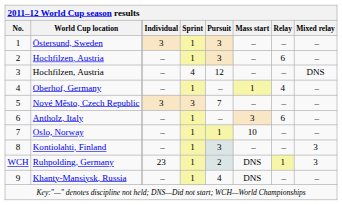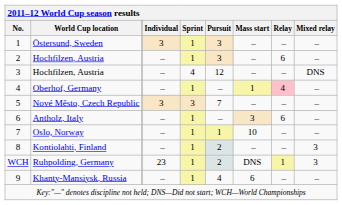 <table class="wikitable collapsible collapsed" style="font-size:90%; text-align:center; float:right; margin:1em 0 1em 1em;">
 <tr>
 <th colspan="9" style="white-space:nowrap; text-align:left;"><a href='#'>2011–12 World Cup season</a> results  </th>
 </tr>
 <tr>
 <th><small>No.</small></th>
 <th><small>World Cup location</small></th>
 <td rowspan="11" style="border-bottom-width:2x; padding:0;"></td>
 <th><small>Individual</small></th>
 <th><small>Sprint</small></th>
 <th><small>Pursuit</small></th>
 <th><small>Mass start</small></th>
 <th><small>Relay</small></th>
 <th><small>Mixed relay</small></th>
 </tr>
 <tr>
 <td>1</td>
 <td style="text-align:left;"><a href='#'>Östersund, Sweden</a></td>
 <td style="background:#f8e6c4;">3</td>
 <td style="background:#f7f6a8;">1</td>
 <td style="background:#f8e6c4;">3</td>
 <td> –</td>
 <td> –</td>
 <td> –</td>
 </tr>
 <tr>
 <td>2</td>
 <td style="text-align:left;"><a href='#'>Hochfilzen, Austria</a></td>
 <td> –</td>
 <td style="background:#f7f6a8;">1</td>
 <td style="background:#f8e6c4;">3</td>
 <td> –</td>
 <td>6</td>
 <td> –</td>
 </tr>
 <tr>
 <td>3</td>
 <td style="text-align:left;">Hochfilzen, Austria</td>
 <td> –</td>
 <td>4</td>
 <td>12</td>
 <td> –</td>
 <td> –</td>
 <td>DNS</td>
 </tr>
 <tr>
 <td>4</td>
 <td style="text-align:left;"><a href='#'>Oberhof, Germany</a></td>
 <td> –</td>
 <td style="background:#f7f6a8;">1</td>
 <td> –</td>
 <td style="background:#f7f6a8;">1</td>
-<td>4</td>
+<td style="background: pink;">4</td>
 <td> –</td>
 </tr>
 <tr>
 <td>5</td>
 <td style="text-align:left;"><a href='#'>Nové Město, Czech Republic</a></td>
 <td style="background:#f8e6c4;">3</td>
 <td style="background:#f8e6c4;">3</td>
 <td>7</td>
 <td> –</td>
 <td> –</td>
 <td> –</td>
 </tr>
 <tr>
 <td>6</td>
 <td style="text-align:left;"><a href='#'>Antholz, Italy</a></td>
 <td> –</td>
 <td style="background:#f7f6a8;">1</td>
 <td> –</td>
 <td style="background:#f8e6c4;">3</td>
 <td>6</td>
 <td> –</td>
 </tr>
 <tr>
 <td>7</td>
 <td style="text-align:left;"><a href='#'>Oslo, Norway</a></td>
 <td> –</td>
 <td style="background:#f7f6a8;">1</td>
 <td style="background:#f7f6a8;">1</td>
 <td>10</td>
 <td> –</td>
 <td> –</td>
 </tr>
 <tr>
 <td>8</td>
 <td style="text-align:left;"><a href='#'>Kontiolahti, Finland</a></td>
 <td> –</td>
 <td style="background:#f7f6a8;">1</td>
-<td style="background:#dce5e5;">3</td>
+<td style="background:#dce5e5;">2</td>
 <td> –</td>
 <td> –</td>
 <td>3</td>
 </tr>
 <tr>
 <td><a href='#'>WCH</a></td>
 <td style="text-align:left;"><a href='#'>Ruhpolding, Germany</a></td>
 <td>23</td>
 <td style="background:#f7f6a8;">1</td>
 <td style="background:#dce5e5;">2</td>
 <td>DNS</td>
 <td style="background:#f7f6a8;">1</td>
 <td>3</td>
 </tr>
 <tr>
 <td>9</td>
 <td style="text-align:left;"><a href='#'>Khanty-Mansiysk, Russia</a></td>
 <td> –</td>
 <td style="background:#f7f6a8;">1</td>
 <td>4</td>
-<td>DNS</td>
+<td>6</td>
 <td> –</td>
 <td> –</td>
 </tr>
 <tr>
 <td style="text-align:center;" colspan="9"><small><em>Key:"—" denotes discipline not held; DNS—Did not start; WCH—World Championships</em></small></td>
 </tr>
 </table>
